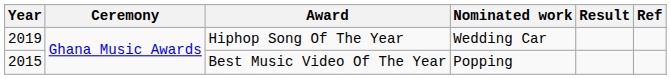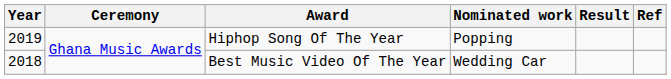 <table class="wikitable">
 <tr>
 <th>Year</th>
 <th>Ceremony</th>
 <th>Award</th>
 <th>Nominated work</th>
 <th>Result</th>
 <th>Ref</th>
 </tr>
 <tr>
 <td>2019</td>
 <td rowspan="2"><a href='#'>Ghana Music Awards</a></td>
 <td>Hiphop Song Of The Year</td>
+<td>Popping</td>
+<td></td>
+<td></td>
+</tr>
+<tr>
+<td>2018</td>
+<td>Best Music Video Of The Year</td>
 <td>Wedding Car</td>
 <td></td>
 <td></td>
 </tr>
-<tr>
-<td>2015</td>
-<td>Best Music Video Of The Year</td>
-<td>Popping</td>
-<td></td>
-<td></td>
-</tr>
 </table>
